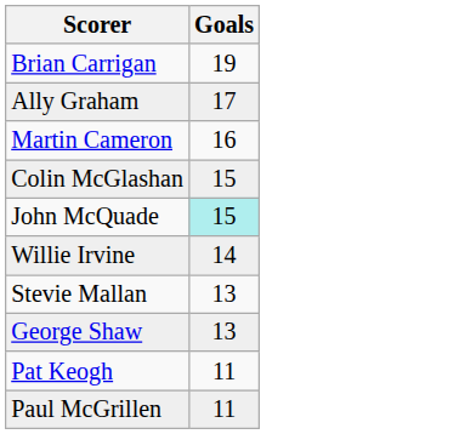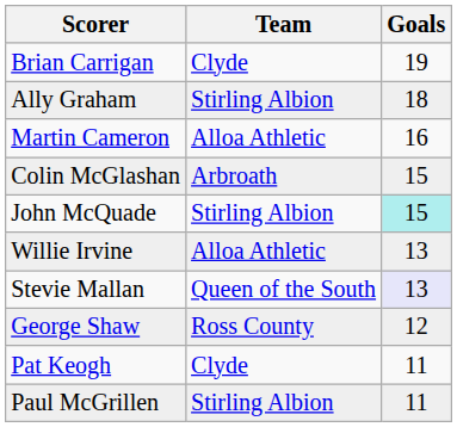 <table class="wikitable sortable">
 <tr>
 <th>Scorer</th>
+<th>Team</th>
 <th>Goals</th>
 </tr>
 <tr>
 <td> <a href='#'>Brian Carrigan</a></td>
+<td><a href='#'>Clyde</a></td>
 <td style="text-align:center;">19</td>
 </tr>
 <tr bgcolor="#EFEFEF">
 <td> Ally Graham</td>
-<td style="text-align:center;">17</td>
+<td><a href='#'>Stirling Albion</a></td>
+<td style="text-align:center;">18</td>
 </tr>
 <tr>
 <td> <a href='#'>Martin Cameron</a></td>
+<td><a href='#'>Alloa Athletic</a></td>
 <td style="text-align:center;">16</td>
 </tr>
 <tr bgcolor="#EFEFEF">
 <td> Colin McGlashan</td>
+<td><a href='#'>Arbroath</a></td>
 <td style="text-align:center;">15</td>
 </tr>
 <tr>
 <td> John McQuade</td>
+<td><a href='#'>Stirling Albion</a></td>
 <td style="background: paleturquoise; text-align:center;">15</td>
 </tr>
 <tr bgcolor="#EFEFEF">
 <td> Willie Irvine</td>
-<td style="text-align:center;">14</td>
+<td><a href='#'>Alloa Athletic</a></td>
+<td style="text-align:center;">13</td>
 </tr>
 <tr>
 <td> Stevie Mallan</td>
-<td style="text-align:center;">13</td>
+<td><a href='#'>Queen of the South</a></td>
+<td style="background: lavender; text-align:center;">13</td>
 </tr>
 <tr bgcolor="#EFEFEF">
 <td> <a href='#'>George Shaw</a></td>
-<td style="text-align:center;">13</td>
+<td><a href='#'>Ross County</a></td>
+<td style="text-align:center;">12</td>
 </tr>
 <tr>
 <td> <a href='#'>Pat Keogh</a></td>
+<td><a href='#'>Clyde</a></td>
 <td style="text-align:center;">11</td>
 </tr>
 <tr bgcolor="#EFEFEF">
 <td> Paul McGrillen</td>
+<td><a href='#'>Stirling Albion</a></td>
 <td style="text-align:center;">11</td>
 </tr>
 </table>
